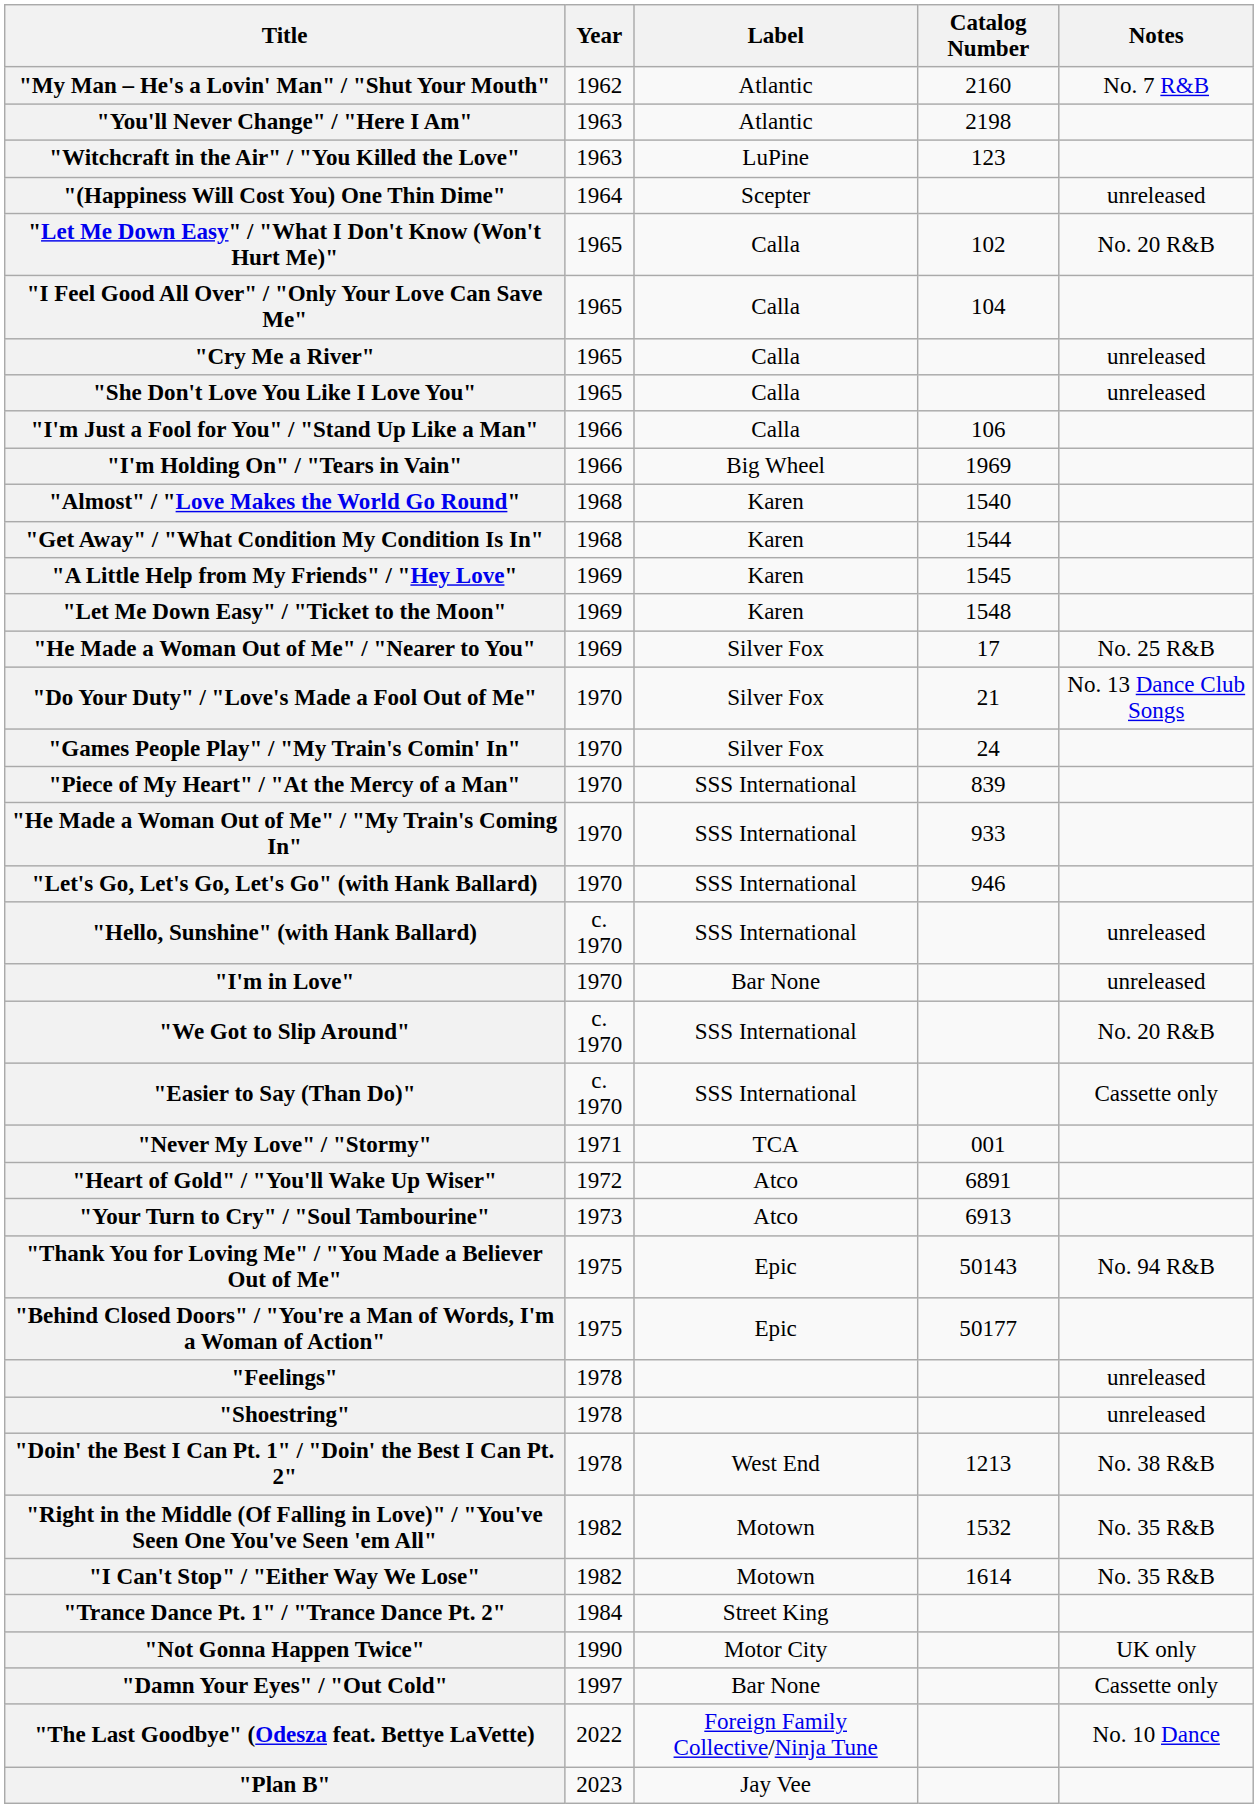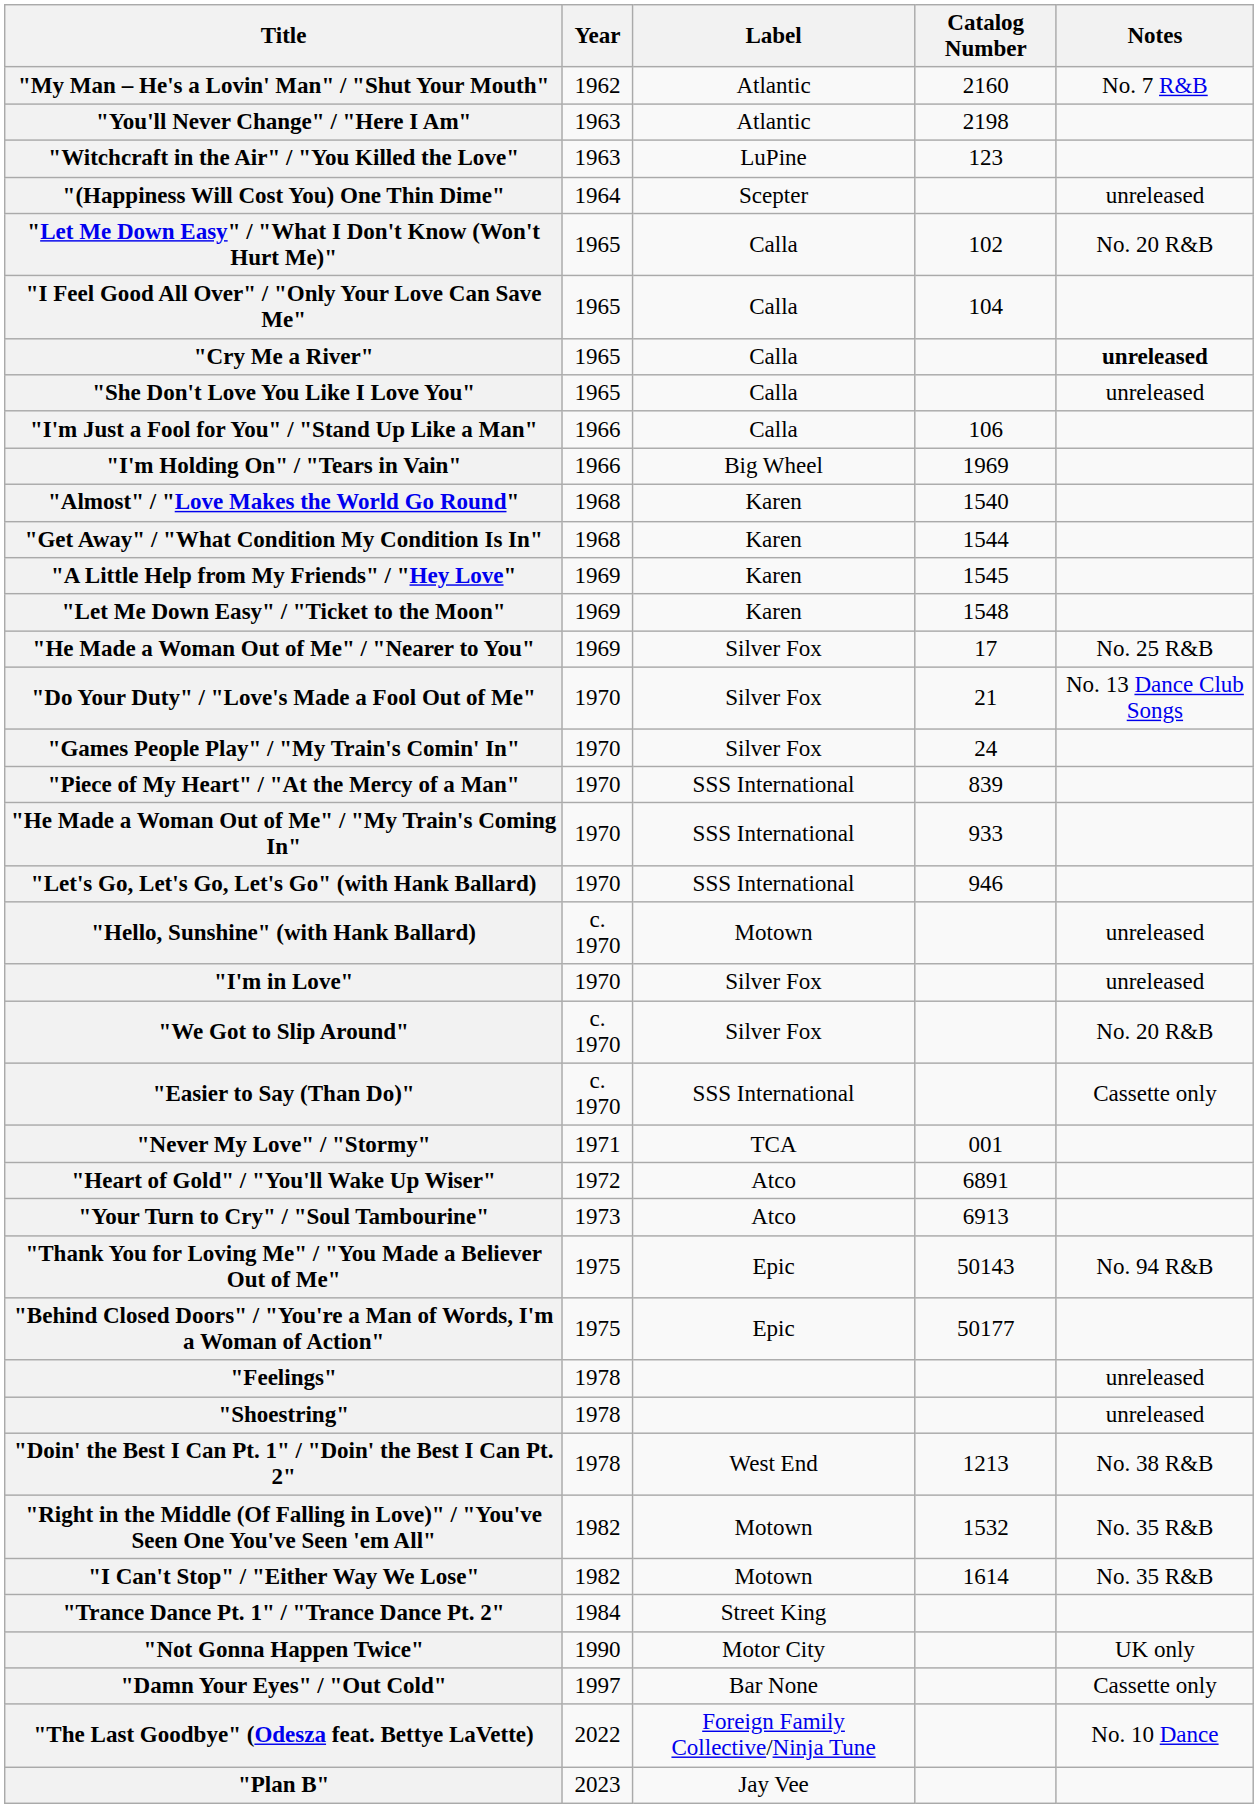 <table class="wikitable plainrowheaders" style="text-align:center;">
 <tr>
 <th scope="col">Title</th>
 <th scope="col">Year</th>
 <th scope="col">Label</th>
 <th scope="col">Catalog Number</th>
 <th scope="col">Notes</th>
 </tr>
 <tr>
 <th scope="row">"My Man – He's a Lovin' Man" / "Shut Your Mouth"</th>
 <td>1962</td>
 <td>Atlantic</td>
 <td>2160</td>
 <td>No. 7 <a href='#'>R&B</a></td>
 </tr>
 <tr>
 <th scope="row">"You'll Never Change" / "Here I Am"</th>
 <td>1963</td>
 <td>Atlantic</td>
 <td>2198</td>
 <td></td>
 </tr>
 <tr>
 <th scope="row">"Witchcraft in the Air" / "You Killed the Love"</th>
 <td>1963</td>
 <td>LuPine</td>
 <td>123</td>
 <td></td>
 </tr>
 <tr>
 <th scope="row">"(Happiness Will Cost You) One Thin Dime"</th>
 <td>1964</td>
 <td>Scepter</td>
 <td></td>
 <td>unreleased</td>
 </tr>
 <tr>
 <th scope="row">"<a href='#'>Let Me Down Easy</a>" / "What I Don't Know (Won't Hurt Me)"</th>
 <td>1965</td>
 <td>Calla</td>
 <td>102</td>
 <td>No. 20 R&B</td>
 </tr>
 <tr>
 <th scope="row">"I Feel Good All Over" / "Only Your Love Can Save Me"</th>
 <td>1965</td>
 <td>Calla</td>
 <td>104</td>
 <td></td>
 </tr>
 <tr>
 <th scope="row">"Cry Me a River"</th>
 <td>1965</td>
 <td>Calla</td>
 <td></td>
-<td>unreleased</td>
+<td><strong>unreleased</strong></td>
 </tr>
 <tr>
 <th scope="row">"She Don't Love You Like I Love You"</th>
 <td>1965</td>
 <td>Calla</td>
 <td></td>
 <td>unreleased</td>
 </tr>
 <tr>
 <th scope="row">"I'm Just a Fool for You" / "Stand Up Like a Man"</th>
 <td>1966</td>
 <td>Calla</td>
 <td>106</td>
 <td></td>
 </tr>
 <tr>
 <th scope="row">"I'm Holding On" / "Tears in Vain"</th>
 <td>1966</td>
 <td>Big Wheel</td>
 <td>1969</td>
 <td></td>
 </tr>
 <tr>
 <th scope="row">"Almost" / "<a href='#'>Love Makes the World Go Round</a>"</th>
 <td>1968</td>
 <td>Karen</td>
 <td>1540</td>
 <td></td>
 </tr>
 <tr>
 <th scope="row">"Get Away" / "What Condition My Condition Is In"</th>
 <td>1968</td>
 <td>Karen</td>
 <td>1544</td>
 <td></td>
 </tr>
 <tr>
 <th scope="row">"A Little Help from My Friends" / "<a href='#'>Hey Love</a>"</th>
 <td>1969</td>
 <td>Karen</td>
 <td>1545</td>
 <td></td>
 </tr>
 <tr>
 <th scope="row">"Let Me Down Easy" / "Ticket to the Moon"</th>
 <td>1969</td>
 <td>Karen</td>
 <td>1548</td>
 <td></td>
 </tr>
 <tr>
 <th scope="row">"He Made a Woman Out of Me" / "Nearer to You"</th>
 <td>1969</td>
 <td>Silver Fox</td>
 <td>17</td>
 <td>No. 25 R&B</td>
 </tr>
 <tr>
 <th scope="row">"Do Your Duty" / "Love's Made a Fool Out of Me"</th>
 <td>1970</td>
 <td>Silver Fox</td>
 <td>21</td>
 <td>No. 13 <a href='#'>Dance Club Songs</a></td>
 </tr>
 <tr>
 <th scope="row">"Games People Play" / "My Train's Comin' In"</th>
 <td>1970</td>
 <td>Silver Fox</td>
 <td>24</td>
 <td></td>
 </tr>
 <tr>
 <th scope="row">"Piece of My Heart" / "At the Mercy of a Man"</th>
 <td>1970</td>
 <td>SSS International</td>
 <td>839</td>
 <td></td>
 </tr>
 <tr>
 <th scope="row">"He Made a Woman Out of Me" / "My Train's Coming In"</th>
 <td>1970</td>
 <td>SSS International</td>
 <td>933</td>
 <td></td>
 </tr>
 <tr>
 <th scope="row">"Let's Go, Let's Go, Let's Go" (with Hank Ballard)</th>
 <td>1970</td>
 <td>SSS International</td>
 <td>946</td>
 <td></td>
 </tr>
 <tr>
 <th scope="row">"Hello, Sunshine" (with Hank Ballard)</th>
 <td>c. 1970</td>
-<td>SSS International</td>
+<td>Motown</td>
 <td></td>
 <td>unreleased</td>
 </tr>
 <tr>
 <th scope="row">"I'm in Love"</th>
 <td>1970</td>
-<td>Bar None</td>
+<td>Silver Fox</td>
 <td></td>
 <td>unreleased</td>
 </tr>
 <tr>
 <th scope="row">"We Got to Slip Around"</th>
 <td>c. 1970</td>
-<td>SSS International</td>
+<td>Silver Fox</td>
 <td></td>
 <td>No. 20 R&B</td>
 </tr>
 <tr>
 <th scope="row">"Easier to Say (Than Do)"</th>
 <td>c. 1970</td>
 <td>SSS International</td>
 <td></td>
 <td>Cassette only</td>
 </tr>
 <tr>
 <th scope="row">"Never My Love" / "Stormy"</th>
 <td>1971</td>
 <td>TCA</td>
 <td>001</td>
 <td></td>
 </tr>
 <tr>
 <th scope="row">"Heart of Gold" / "You'll Wake Up Wiser"</th>
 <td>1972</td>
 <td>Atco</td>
 <td>6891</td>
 <td></td>
 </tr>
 <tr>
 <th scope="row">"Your Turn to Cry" / "Soul Tambourine"</th>
 <td>1973</td>
 <td>Atco</td>
 <td>6913</td>
 <td></td>
 </tr>
 <tr>
 <th scope="row">"Thank You for Loving Me" / "You Made a Believer Out of Me"</th>
 <td>1975</td>
 <td>Epic</td>
 <td>50143</td>
 <td>No. 94 R&B</td>
 </tr>
 <tr>
 <th scope="row">"Behind Closed Doors" / "You're a Man of Words, I'm a Woman of Action"</th>
 <td>1975</td>
 <td>Epic</td>
 <td>50177</td>
 <td></td>
 </tr>
 <tr>
 <th scope="row">"Feelings"</th>
 <td>1978</td>
 <td></td>
 <td></td>
 <td>unreleased</td>
 </tr>
 <tr>
 <th scope="row">"Shoestring"</th>
 <td>1978</td>
 <td></td>
 <td></td>
 <td>unreleased</td>
 </tr>
 <tr>
 <th scope="row">"Doin' the Best I Can Pt. 1" / "Doin' the Best I Can Pt. 2"</th>
 <td>1978</td>
 <td>West End</td>
 <td>1213</td>
 <td>No. 38 R&B</td>
 </tr>
 <tr>
 <th scope="row">"Right in the Middle (Of Falling in Love)" / "You've Seen One You've Seen 'em All"</th>
 <td>1982</td>
 <td>Motown</td>
 <td>1532</td>
 <td>No. 35 R&B</td>
 </tr>
 <tr>
 <th scope="row">"I Can't Stop" / "Either Way We Lose"</th>
 <td>1982</td>
 <td>Motown</td>
 <td>1614</td>
 <td>No. 35 R&B</td>
 </tr>
 <tr>
 <th scope="row">"Trance Dance Pt. 1" / "Trance Dance Pt. 2"</th>
 <td>1984</td>
 <td>Street King</td>
 <td></td>
 <td></td>
 </tr>
 <tr>
 <th scope="row">"Not Gonna Happen Twice"</th>
 <td>1990</td>
 <td>Motor City</td>
 <td></td>
 <td>UK only</td>
 </tr>
 <tr>
 <th scope="row">"Damn Your Eyes" / "Out Cold"</th>
 <td>1997</td>
 <td>Bar None</td>
 <td></td>
 <td>Cassette only</td>
 </tr>
 <tr>
 <th scope="row">"The Last Goodbye" (<a href='#'>Odesza</a> feat. Bettye LaVette)</th>
 <td>2022</td>
 <td><a href='#'>Foreign Family Collective</a>/<a href='#'>Ninja Tune</a></td>
 <td></td>
 <td>No. 10 <a href='#'>Dance</a></td>
 </tr>
 <tr>
 <th scope="row">"Plan B"</th>
 <td>2023</td>
 <td>Jay Vee</td>
 <td></td>
 <td></td>
 </tr>
 </table>
